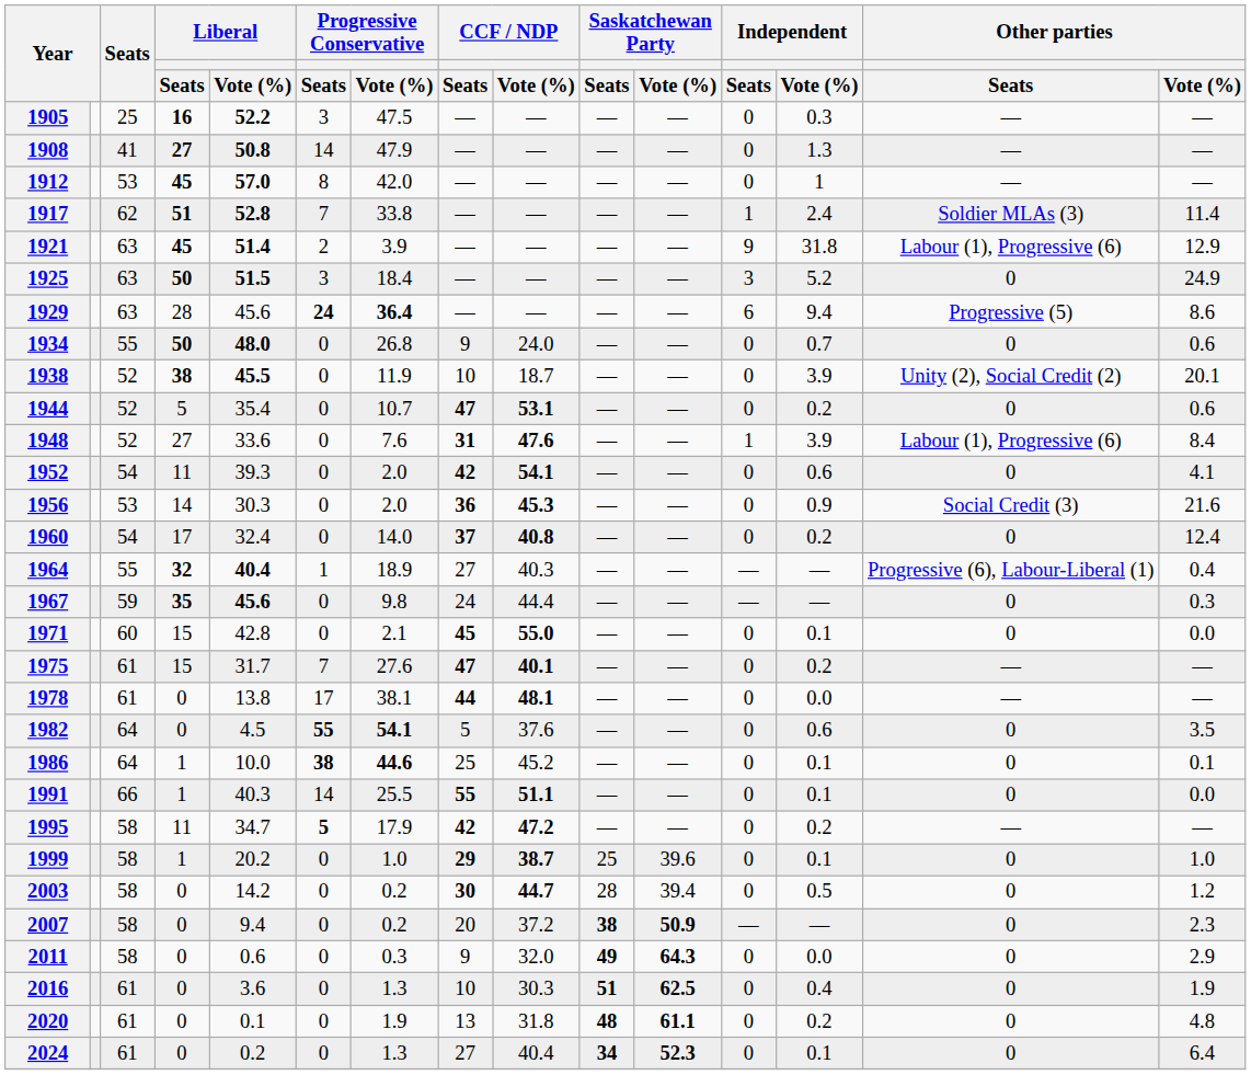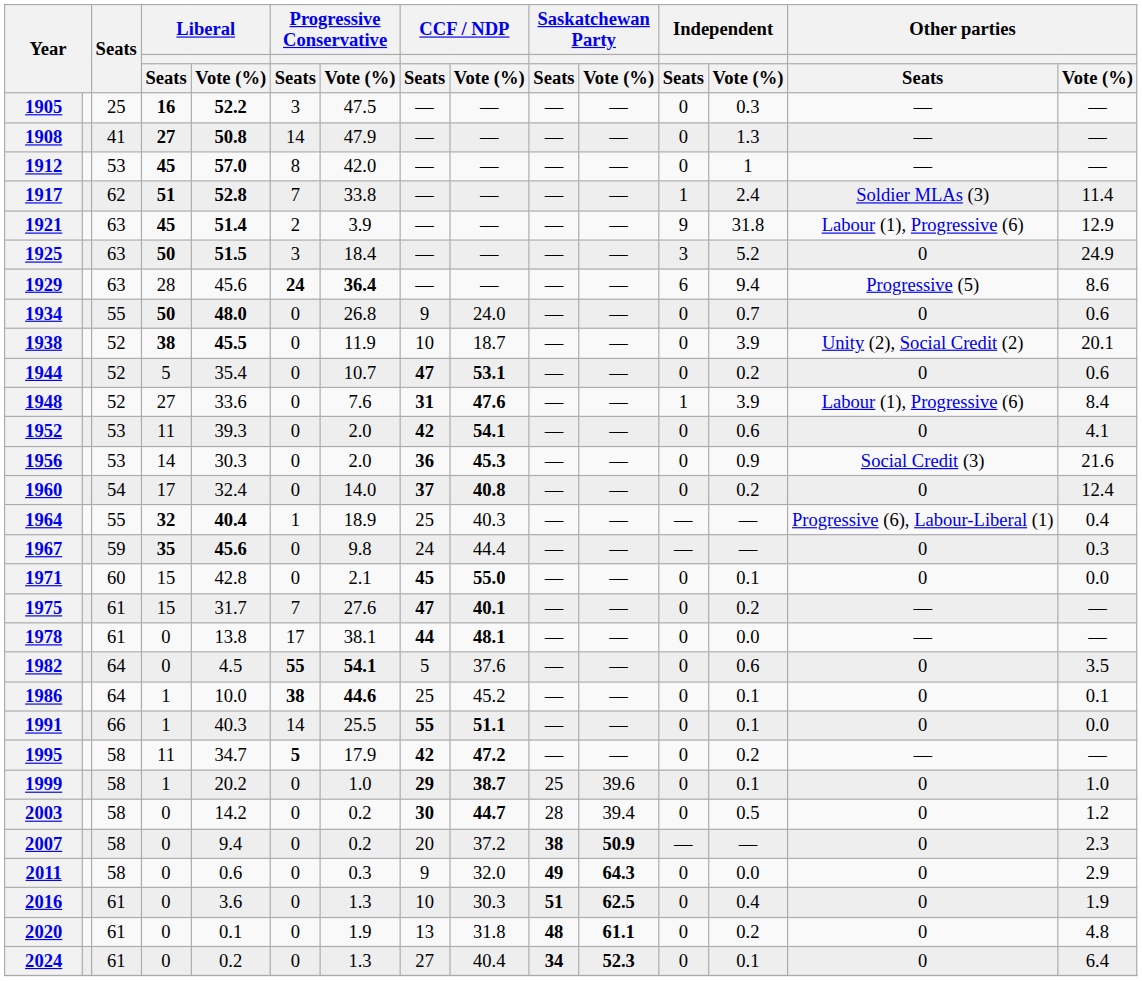 <table class="wikitable sortable" style="text-align:center;">
 <tr>
 <th rowspan="3" colspan="2">Year</th>
 <th rowspan="3">Seats</th>
 <th colspan=2><a href='#'>Liberal</a></th>
 <th colspan=2><a href='#'>Progressive<br>Conservative</a></th>
 <th colspan=2><a href='#'>CCF / NDP</a></th>
 <th colspan=2><a href='#'>Saskatchewan<br>Party</a></th>
 <th colspan=2>Independent</th>
 <th colspan=2>Other parties</th>
 </tr>
 <tr>
 <th colspan=2 ></th>
 <th colspan=2 ></th>
 <th colspan=2 ></th>
 <th colspan=2 ></th>
 <th colspan=2 ></th>
 <th colspan=2 ></th>
 </tr>
 <tr>
 <th align="center">Seats</th>
 <th align="center">Vote (%)</th>
 <th align="center">Seats</th>
 <th align="center">Vote (%)</th>
 <th align="center">Seats</th>
 <th align="center">Vote (%)</th>
 <th align="center">Seats</th>
 <th align="center">Vote (%)</th>
 <th align="center">Seats</th>
 <th align="center">Vote (%)</th>
 <th align="center">Seats</th>
 <th align="center">Vote (%)</th>
 </tr>
 <tr>
 <th><a href='#'>1905</a></th>
 <td></td>
 <td>25</td>
 <td><strong>16</strong></td>
 <td><strong>52.2</strong></td>
 <td>3</td>
 <td>47.5</td>
 <td>—</td>
 <td>—</td>
 <td>—</td>
 <td>—</td>
 <td>0</td>
 <td>0.3</td>
 <td>—</td>
 <td>—</td>
 </tr>
 <tr style="background:#EEEEEE;">
 <th><a href='#'>1908</a></th>
 <td></td>
 <td>41</td>
 <td><strong>27</strong></td>
 <td><strong>50.8</strong></td>
 <td>14</td>
 <td>47.9</td>
 <td>—</td>
 <td>—</td>
 <td>—</td>
 <td>—</td>
 <td>0</td>
 <td>1.3</td>
 <td>—</td>
 <td>—</td>
 </tr>
 <tr>
 <th><a href='#'>1912</a></th>
 <td></td>
 <td>53</td>
 <td><strong>45</strong></td>
 <td><strong>57.0</strong></td>
 <td>8</td>
 <td>42.0</td>
 <td>—</td>
 <td>—</td>
 <td>—</td>
 <td>—</td>
 <td>0</td>
 <td>1</td>
 <td>—</td>
 <td>—</td>
 </tr>
 <tr style="background:#EEEEEE;">
 <th><a href='#'>1917</a></th>
 <td></td>
 <td>62</td>
 <td><strong>51</strong></td>
 <td><strong>52.8</strong></td>
 <td>7</td>
 <td>33.8</td>
 <td>—</td>
 <td>—</td>
 <td>—</td>
 <td>—</td>
 <td>1</td>
 <td>2.4</td>
 <td><a href='#'> Soldier MLAs</a> (3)</td>
 <td>11.4</td>
 </tr>
 <tr>
 <th><a href='#'>1921</a></th>
 <td></td>
 <td>63</td>
 <td><strong>45</strong></td>
 <td><strong>51.4</strong></td>
 <td>2</td>
 <td>3.9</td>
 <td>—</td>
 <td>—</td>
 <td>—</td>
 <td>—</td>
 <td>9</td>
 <td>31.8</td>
 <td><a href='#'>Labour</a> (1), <a href='#'>Progressive</a> (6)</td>
 <td>12.9</td>
 </tr>
 <tr style="background:#EEEEEE;">
 <th><a href='#'>1925</a></th>
 <td></td>
 <td>63</td>
 <td><strong>50</strong></td>
 <td><strong>51.5</strong></td>
 <td>3</td>
 <td>18.4</td>
 <td>—</td>
 <td>—</td>
 <td>—</td>
 <td>—</td>
 <td>3</td>
 <td>5.2</td>
 <td>0</td>
 <td>24.9</td>
 </tr>
 <tr>
 <th><a href='#'>1929</a></th>
 <td></td>
 <td>63</td>
 <td>28</td>
 <td>45.6</td>
 <td><strong>24</strong></td>
 <td><strong>36.4</strong></td>
 <td>—</td>
 <td>—</td>
 <td>—</td>
 <td>—</td>
 <td>6</td>
 <td>9.4</td>
 <td><a href='#'>Progressive</a> (5)</td>
 <td>8.6</td>
 </tr>
 <tr style="background:#EEEEEE;">
 <th><a href='#'>1934</a></th>
 <td></td>
 <td>55</td>
 <td><strong>50</strong></td>
 <td><strong>48.0</strong></td>
 <td>0</td>
 <td>26.8</td>
 <td>9</td>
 <td>24.0</td>
 <td>—</td>
 <td>—</td>
 <td>0</td>
 <td>0.7</td>
 <td>0</td>
 <td>0.6</td>
 </tr>
 <tr>
 <th><a href='#'>1938</a></th>
 <td></td>
 <td>52</td>
 <td><strong>38</strong></td>
 <td><strong>45.5</strong></td>
 <td>0</td>
 <td>11.9</td>
 <td>10</td>
 <td>18.7</td>
 <td>—</td>
 <td>—</td>
 <td>0</td>
 <td>3.9</td>
 <td><a href='#'>Unity</a> (2), <a href='#'>Social Credit</a> (2)</td>
 <td>20.1</td>
 </tr>
 <tr style="background:#EEEEEE;">
 <th><a href='#'>1944</a></th>
 <td></td>
 <td>52</td>
 <td>5</td>
 <td>35.4</td>
 <td>0</td>
 <td>10.7</td>
 <td><strong>47</strong></td>
 <td><strong>53.1</strong></td>
 <td>—</td>
 <td>—</td>
 <td>0</td>
 <td>0.2</td>
 <td>0</td>
 <td>0.6</td>
 </tr>
 <tr>
 <th><a href='#'>1948</a></th>
 <td></td>
 <td>52</td>
 <td>27</td>
 <td>33.6</td>
 <td>0</td>
 <td>7.6</td>
 <td><strong>31</strong></td>
 <td><strong>47.6</strong></td>
 <td>—</td>
 <td>—</td>
 <td>1</td>
 <td>3.9</td>
 <td><a href='#'>Labour</a> (1), <a href='#'>Progressive</a> (6)</td>
 <td>8.4</td>
 </tr>
 <tr style="background:#EEEEEE;">
 <th><a href='#'>1952</a></th>
 <td></td>
-<td>54</td>
+<td>53</td>
 <td>11</td>
 <td>39.3</td>
 <td>0</td>
 <td>2.0</td>
 <td><strong>42</strong></td>
 <td><strong>54.1</strong></td>
 <td>—</td>
 <td>—</td>
 <td>0</td>
 <td>0.6</td>
 <td>0</td>
 <td>4.1</td>
 </tr>
 <tr>
 <th><a href='#'>1956</a></th>
 <td></td>
 <td>53</td>
 <td>14</td>
 <td>30.3</td>
 <td>0</td>
 <td>2.0</td>
 <td><strong>36</strong></td>
 <td><strong>45.3</strong></td>
 <td>—</td>
 <td>—</td>
 <td>0</td>
 <td>0.9</td>
 <td><a href='#'>Social Credit</a> (3)</td>
 <td>21.6</td>
 </tr>
 <tr style="background:#EEEEEE;">
 <th><a href='#'>1960</a></th>
 <td></td>
 <td>54</td>
 <td>17</td>
 <td>32.4</td>
 <td>0</td>
 <td>14.0</td>
 <td><strong>37</strong></td>
 <td><strong>40.8</strong></td>
 <td>—</td>
 <td>—</td>
 <td>0</td>
 <td>0.2</td>
 <td>0</td>
 <td>12.4</td>
 </tr>
 <tr>
 <th><a href='#'>1964</a></th>
 <td></td>
 <td>55</td>
 <td><strong>32</strong></td>
 <td><strong>40.4</strong></td>
 <td>1</td>
 <td>18.9</td>
-<td>27</td>
+<td>25</td>
 <td>40.3</td>
 <td>—</td>
 <td>—</td>
 <td>—</td>
 <td>—</td>
 <td><a href='#'>Progressive</a> (6), <a href='#'>Labour-Liberal</a> (1)</td>
 <td>0.4</td>
 </tr>
 <tr style="background:#EEEEEE;">
 <th><a href='#'>1967</a></th>
 <td></td>
 <td>59</td>
 <td><strong>35</strong></td>
 <td><strong>45.6</strong></td>
 <td>0</td>
 <td>9.8</td>
 <td>24</td>
 <td>44.4</td>
 <td>—</td>
 <td>—</td>
 <td>—</td>
 <td>—</td>
 <td>0</td>
 <td>0.3</td>
 </tr>
 <tr>
 <th><a href='#'>1971</a></th>
 <td></td>
 <td>60</td>
 <td>15</td>
 <td>42.8</td>
 <td>0</td>
 <td>2.1</td>
 <td><strong>45</strong></td>
 <td><strong>55.0</strong></td>
 <td>—</td>
 <td>—</td>
 <td>0</td>
 <td>0.1</td>
 <td>0</td>
 <td>0.0</td>
 </tr>
 <tr style="background:#EEEEEE;">
 <th><a href='#'>1975</a></th>
 <td></td>
 <td>61</td>
 <td>15</td>
 <td>31.7</td>
 <td>7</td>
 <td>27.6</td>
 <td><strong>47</strong></td>
 <td><strong>40.1</strong></td>
 <td>—</td>
 <td>—</td>
 <td>0</td>
 <td>0.2</td>
 <td>—</td>
 <td>—</td>
 </tr>
 <tr>
 <th><a href='#'>1978</a></th>
 <td></td>
 <td>61</td>
 <td>0</td>
 <td>13.8</td>
 <td>17</td>
 <td>38.1</td>
 <td><strong>44</strong></td>
 <td><strong>48.1</strong></td>
 <td>—</td>
 <td>—</td>
 <td>0</td>
 <td>0.0</td>
 <td>—</td>
 <td>—</td>
 </tr>
 <tr style="background:#EEEEEE;">
 <th><a href='#'>1982</a></th>
 <td></td>
 <td>64</td>
 <td>0</td>
 <td>4.5</td>
 <td><strong>55</strong></td>
 <td><strong>54.1</strong></td>
 <td>5</td>
 <td>37.6</td>
 <td>—</td>
 <td>—</td>
 <td>0</td>
 <td>0.6</td>
 <td>0</td>
 <td>3.5</td>
 </tr>
 <tr>
 <th><a href='#'>1986</a></th>
 <td></td>
 <td>64</td>
 <td>1</td>
 <td>10.0</td>
 <td><strong>38</strong></td>
 <td><strong>44.6</strong></td>
 <td>25</td>
 <td>45.2</td>
 <td>—</td>
 <td>—</td>
 <td>0</td>
 <td>0.1</td>
 <td>0</td>
 <td>0.1</td>
 </tr>
 <tr style="background:#EEEEEE;">
 <th><a href='#'>1991</a></th>
 <td></td>
 <td>66</td>
 <td>1</td>
 <td>40.3</td>
 <td>14</td>
 <td>25.5</td>
 <td><strong>55</strong></td>
 <td><strong>51.1</strong></td>
 <td>—</td>
 <td>—</td>
 <td>0</td>
 <td>0.1</td>
 <td>0</td>
 <td>0.0</td>
 </tr>
 <tr>
 <th><a href='#'>1995</a></th>
 <td></td>
 <td>58</td>
 <td>11</td>
 <td>34.7</td>
 <td><strong>5</strong></td>
 <td>17.9</td>
 <td><strong>42</strong></td>
 <td><strong>47.2</strong></td>
 <td>—</td>
 <td>—</td>
 <td>0</td>
 <td>0.2</td>
 <td>—</td>
 <td>—</td>
 </tr>
 <tr style="background:#EEEEEE;">
 <th><a href='#'>1999</a></th>
 <td></td>
 <td>58</td>
 <td>1</td>
 <td>20.2</td>
 <td>0</td>
 <td>1.0</td>
 <td><strong>29</strong></td>
 <td><strong>38.7</strong></td>
 <td>25</td>
 <td>39.6</td>
 <td>0</td>
 <td>0.1</td>
 <td>0</td>
 <td>1.0</td>
 </tr>
 <tr>
 <th width=60><a href='#'>2003</a></th>
 <td></td>
 <td>58</td>
 <td>0</td>
 <td>14.2</td>
 <td>0</td>
 <td>0.2</td>
 <td><strong>30</strong></td>
 <td><strong>44.7</strong></td>
 <td>28</td>
 <td>39.4</td>
 <td>0</td>
 <td>0.5</td>
 <td>0</td>
 <td>1.2</td>
 </tr>
 <tr style="background:#EEEEEE;">
 <th><a href='#'>2007</a></th>
 <td></td>
 <td>58</td>
 <td>0</td>
 <td>9.4</td>
 <td>0</td>
 <td>0.2</td>
 <td>20</td>
 <td>37.2</td>
 <td><strong>38</strong></td>
 <td><strong>50.9</strong></td>
 <td>—</td>
 <td>—</td>
 <td>0</td>
 <td>2.3</td>
 </tr>
 <tr>
 <th width=60><a href='#'>2011</a></th>
 <td></td>
 <td>58</td>
 <td>0</td>
 <td>0.6</td>
 <td>0</td>
 <td>0.3</td>
 <td>9</td>
 <td>32.0</td>
 <td><strong>49</strong></td>
 <td><strong>64.3</strong></td>
 <td>0</td>
 <td>0.0</td>
 <td>0</td>
 <td>2.9</td>
 </tr>
 <tr style="background:#EEEEEE;">
 <th width=60><a href='#'>2016</a></th>
 <td></td>
 <td>61</td>
 <td>0</td>
 <td>3.6</td>
 <td>0</td>
 <td>1.3</td>
 <td>10</td>
 <td>30.3</td>
 <td><strong>51</strong></td>
 <td><strong>62.5</strong></td>
 <td>0</td>
 <td>0.4</td>
 <td>0</td>
 <td>1.9</td>
 </tr>
 <tr>
 <th width=60><a href='#'>2020</a></th>
 <td></td>
 <td>61</td>
 <td>0</td>
 <td>0.1</td>
 <td>0</td>
 <td>1.9</td>
 <td>13</td>
 <td>31.8</td>
 <td><strong>48</strong></td>
 <td><strong>61.1</strong></td>
 <td>0</td>
 <td>0.2</td>
 <td>0</td>
 <td>4.8</td>
 </tr>
 <tr style="background:#EEEEEE;">
 <th width=60><a href='#'>2024</a></th>
 <td></td>
 <td>61</td>
 <td>0</td>
 <td>0.2</td>
 <td>0</td>
 <td>1.3</td>
 <td>27</td>
 <td>40.4</td>
 <td><strong>34</strong></td>
 <td><strong>52.3</strong></td>
 <td>0</td>
 <td>0.1</td>
 <td>0</td>
 <td>6.4</td>
 </tr>
 <tr>
 </tr>
 </table>
